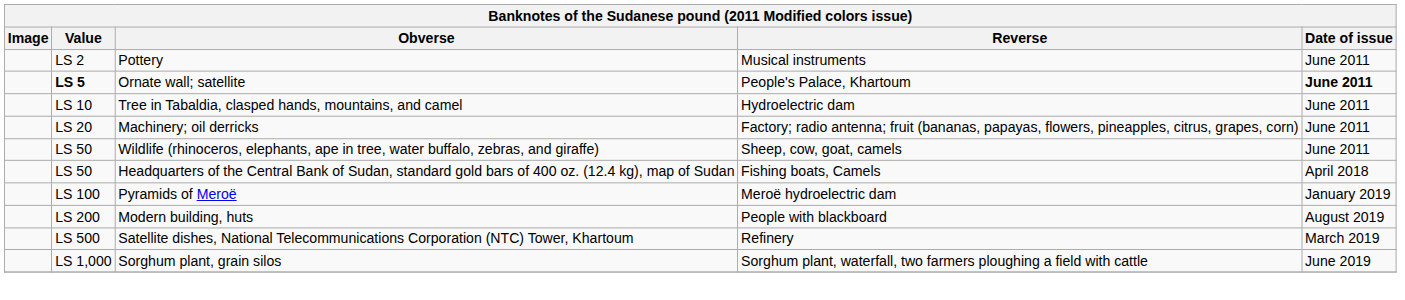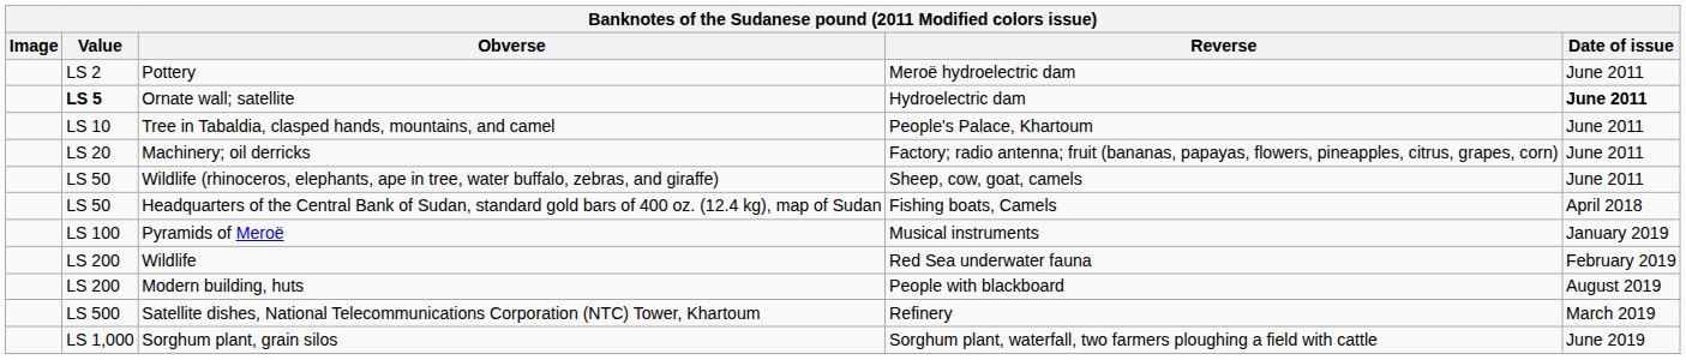 <table class="wikitable" style="font-size: 90%">
 <tr>
 <th colspan="5">Banknotes of the Sudanese pound (2011 Modified colors issue)</th>
 </tr>
 <tr>
 <th>Image</th>
 <th>Value</th>
 <th>Obverse</th>
 <th>Reverse</th>
 <th>Date of issue</th>
 </tr>
 <tr>
 <td></td>
 <td>LS 2</td>
 <td>Pottery</td>
-<td>Musical instruments</td>
+<td>Meroë hydroelectric dam</td>
 <td>June 2011</td>
 </tr>
 <tr>
 <td></td>
 <td><strong>LS 5</strong></td>
 <td>Ornate wall; satellite</td>
-<td>People's Palace, Khartoum</td>
+<td>Hydroelectric dam</td>
 <td><strong>June 2011</strong></td>
 </tr>
 <tr>
 <td></td>
 <td>LS 10</td>
 <td>Tree in Tabaldia, clasped hands, mountains, and camel</td>
-<td>Hydroelectric dam</td>
+<td>People's Palace, Khartoum</td>
 <td>June 2011</td>
 </tr>
 <tr>
 <td></td>
 <td>LS 20</td>
 <td>Machinery; oil derricks</td>
 <td>Factory; radio antenna; fruit (bananas, papayas, flowers, pineapples, citrus, grapes, corn)</td>
 <td>June 2011</td>
 </tr>
 <tr>
 <td></td>
 <td>LS 50</td>
 <td>Wildlife (rhinoceros, elephants, ape in tree, water buffalo, zebras, and giraffe)</td>
 <td>Sheep, cow, goat, camels</td>
 <td>June 2011</td>
 </tr>
 <tr>
 <td></td>
 <td>LS 50</td>
 <td>Headquarters of the Central Bank of Sudan, standard gold bars of 400 oz. (12.4 kg), map of Sudan</td>
 <td>Fishing boats, Camels</td>
 <td>April 2018</td>
 </tr>
 <tr>
 <td></td>
 <td>LS 100</td>
 <td>Pyramids of <a href='#'>Meroë</a></td>
-<td>Meroë hydroelectric dam</td>
+<td>Musical instruments</td>
 <td>January 2019</td>
+</tr>
+<tr>
+<td></td>
+<td>LS 200</td>
+<td>Wildlife</td>
+<td>Red Sea underwater fauna</td>
+<td>February 2019</td>
 </tr>
 <tr>
 <td></td>
 <td>LS 200</td>
 <td>Modern building, huts</td>
 <td>People with blackboard</td>
 <td>August 2019</td>
 </tr>
 <tr>
 <td></td>
 <td>LS 500</td>
 <td>Satellite dishes, National Telecommunications Corporation (NTC) Tower, Khartoum</td>
 <td>Refinery</td>
 <td>March 2019</td>
 </tr>
 <tr>
 <td></td>
 <td>LS 1,000</td>
 <td>Sorghum plant, grain silos</td>
 <td>Sorghum plant, waterfall, two farmers ploughing a field with cattle</td>
 <td>June 2019</td>
 </tr>
 <tr>
 </tr>
 </table>
